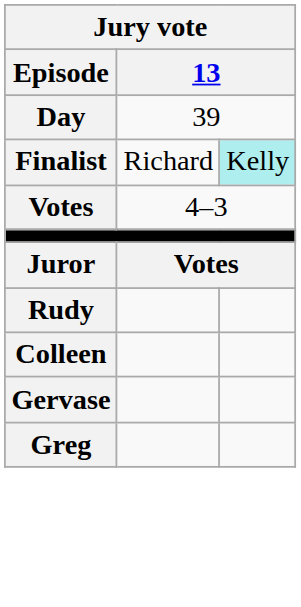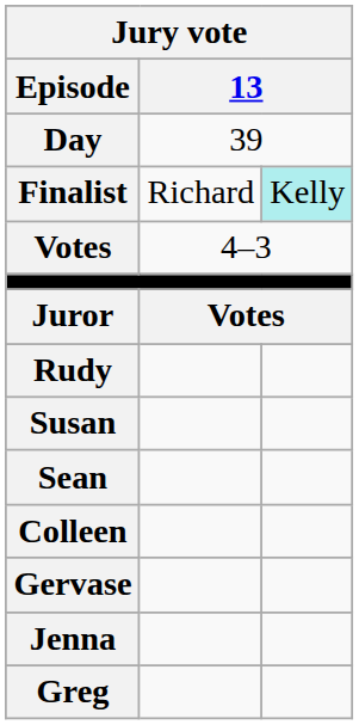 <table class="wikitable nowrap" style="text-align:center;">
 <tr>
 <th colspan="3">Jury vote</th>
 </tr>
 <tr>
 <th>Episode</th>
 <th colspan="2"><a href='#'>13</a></th>
 </tr>
 <tr>
 <th>Day</th>
 <td colspan="2">39</td>
 </tr>
 <tr>
 <th>Finalist</th>
 <td>Richard</td>
 <td style="background: paleturquoise;">Kelly</td>
 </tr>
 <tr>
 <th>Votes</th>
 <td colspan="2">4–3</td>
 </tr>
 <tr>
 <td style="background-color:black;" colspan="3"></td>
 </tr>
 <tr>
 <th>Juror</th>
 <th colspan="2">Votes</th>
 </tr>
 <tr>
 <th>Rudy</th>
 <td></td>
 <td></td>
 </tr>
 <tr>
+<th>Susan</th>
+<td></td>
+<td></td>
+</tr>
+<tr>
+<th>Sean</th>
+<td></td>
+<td></td>
+</tr>
+<tr>
 <th>Colleen</th>
 <td></td>
 <td></td>
 </tr>
 <tr>
 <th>Gervase</th>
 <td></td>
 <td></td>
 </tr>
 <tr>
+<th>Jenna</th>
+<td></td>
+<td></td>
+</tr>
+<tr>
 <th>Greg</th>
 <td></td>
 <td></td>
 </tr>
 </table>
